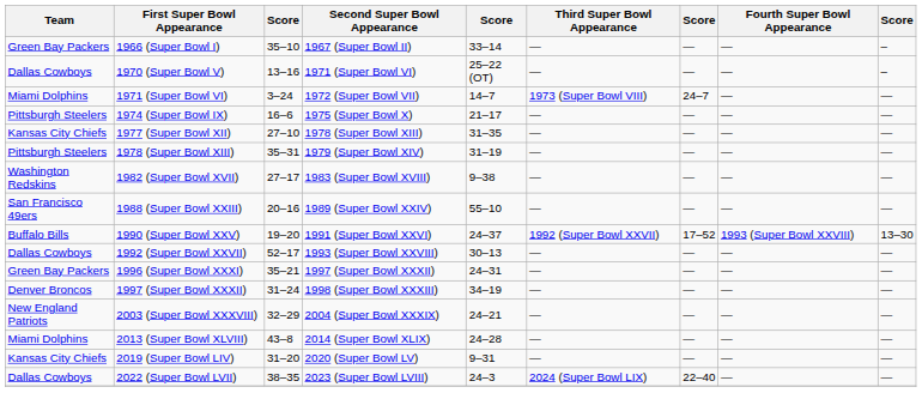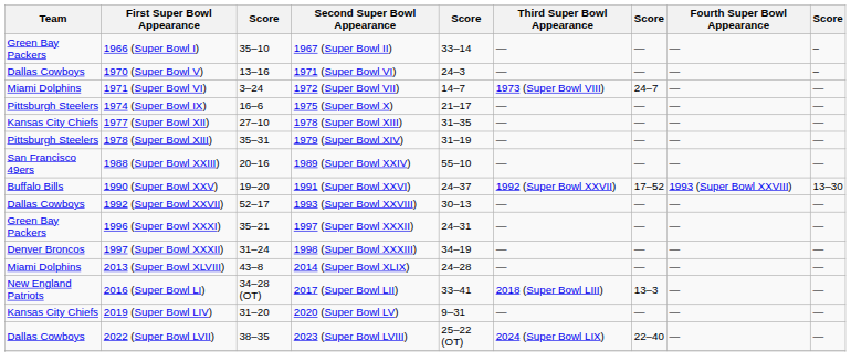 <table class="wikitable">
 <tr>
 <th>Team</th>
 <th>First Super Bowl Appearance</th>
 <th>Score</th>
 <th>Second Super Bowl Appearance</th>
 <th>Score</th>
 <th>Third Super Bowl Appearance</th>
 <th>Score</th>
 <th>Fourth Super Bowl Appearance</th>
 <th>Score</th>
 </tr>
 <tr>
 <td><a href='#'>Green Bay Packers</a></td>
 <td><a href='#'>1966</a> (<a href='#'>Super Bowl I</a>)</td>
 <td>35–10</td>
 <td><a href='#'>1967</a> (<a href='#'>Super Bowl II</a>)</td>
 <td>33–14</td>
 <td>—</td>
 <td>—</td>
 <td>—</td>
 <td>–</td>
 </tr>
 <tr>
 <td><a href='#'>Dallas Cowboys</a></td>
 <td><a href='#'>1970</a> (<a href='#'>Super Bowl V</a>)</td>
 <td>13–16</td>
 <td><a href='#'>1971</a> (<a href='#'>Super Bowl VI</a>)</td>
-<td>25–22 (OT)</td>
+<td>24–3</td>
 <td>—</td>
 <td>—</td>
 <td>—</td>
 <td>–</td>
 </tr>
 <tr>
 <td><a href='#'>Miami Dolphins</a></td>
 <td><a href='#'>1971</a> (<a href='#'>Super Bowl VI</a>)</td>
 <td>3–24</td>
 <td><a href='#'>1972</a> (<a href='#'>Super Bowl VII</a>)</td>
 <td>14–7</td>
 <td><a href='#'>1973</a> (<a href='#'>Super Bowl VIII</a>)</td>
 <td>24–7</td>
 <td>—</td>
 <td>—</td>
 </tr>
 <tr>
 <td><a href='#'>Pittsburgh Steelers</a></td>
 <td><a href='#'>1974</a> (<a href='#'>Super Bowl IX</a>)</td>
 <td>16–6</td>
 <td><a href='#'>1975</a> (<a href='#'>Super Bowl X</a>)</td>
 <td>21–17</td>
 <td>—</td>
 <td>—</td>
 <td>—</td>
 <td>—</td>
 </tr>
 <tr>
 <td><a href='#'>Kansas City Chiefs</a></td>
 <td><a href='#'>1977</a> (<a href='#'>Super Bowl XII</a>)</td>
 <td>27–10</td>
 <td><a href='#'>1978</a> (<a href='#'>Super Bowl XIII</a>)</td>
 <td>31–35</td>
 <td>—</td>
 <td>—</td>
 <td>—</td>
 <td>—</td>
 </tr>
 <tr>
 <td><a href='#'>Pittsburgh Steelers</a></td>
 <td><a href='#'>1978</a> (<a href='#'>Super Bowl XIII</a>)</td>
 <td>35–31</td>
 <td><a href='#'>1979</a> (<a href='#'>Super Bowl XIV</a>)</td>
 <td>31–19</td>
-<td>—</td>
-<td>—</td>
-<td>—</td>
-<td>—</td>
-</tr>
-<tr>
-<td><a href='#'>Washington Redskins</a></td>
-<td><a href='#'>1982</a> (<a href='#'>Super Bowl XVII</a>)</td>
-<td>27–17</td>
-<td><a href='#'>1983</a> (<a href='#'>Super Bowl XVIII</a>)</td>
-<td>9–38</td>
 <td>—</td>
 <td>—</td>
 <td>—</td>
 <td>—</td>
 </tr>
 <tr>
 <td><a href='#'>San Francisco 49ers</a></td>
 <td><a href='#'>1988</a> (<a href='#'>Super Bowl XXIII</a>)</td>
 <td>20–16</td>
 <td><a href='#'>1989</a> (<a href='#'>Super Bowl XXIV</a>)</td>
 <td>55–10</td>
 <td>—</td>
 <td>—</td>
 <td>—</td>
 <td>—</td>
 </tr>
 <tr>
 <td><a href='#'>Buffalo Bills</a></td>
 <td><a href='#'>1990</a> (<a href='#'>Super Bowl XXV</a>)</td>
 <td>19–20</td>
 <td><a href='#'>1991</a> (<a href='#'>Super Bowl XXVI</a>)</td>
 <td>24–37</td>
 <td><a href='#'>1992</a> (<a href='#'>Super Bowl XXVII</a>)</td>
 <td>17–52</td>
 <td><a href='#'>1993</a> (<a href='#'>Super Bowl XXVIII</a>)</td>
 <td>13–30</td>
 </tr>
 <tr>
 <td><a href='#'>Dallas Cowboys</a></td>
 <td><a href='#'>1992</a> (<a href='#'>Super Bowl XXVII</a>)</td>
 <td>52–17</td>
 <td><a href='#'>1993</a> (<a href='#'>Super Bowl XXVIII</a>)</td>
 <td>30–13</td>
 <td>—</td>
 <td>—</td>
 <td>—</td>
 <td>—</td>
 </tr>
 <tr>
 <td><a href='#'>Green Bay Packers</a></td>
 <td><a href='#'>1996</a> (<a href='#'>Super Bowl XXXI</a>)</td>
 <td>35–21</td>
 <td><a href='#'>1997</a> (<a href='#'>Super Bowl XXXII</a>)</td>
 <td>24–31</td>
 <td>—</td>
 <td>—</td>
 <td>—</td>
 <td>—</td>
 </tr>
 <tr>
 <td><a href='#'>Denver Broncos</a></td>
 <td><a href='#'>1997</a> (<a href='#'>Super Bowl XXXII</a>)</td>
 <td>31–24</td>
 <td><a href='#'>1998</a> (<a href='#'>Super Bowl XXXIII</a>)</td>
 <td>34–19</td>
 <td>—</td>
 <td>—</td>
 <td>—</td>
 <td>—</td>
 </tr>
 <tr>
-<td><a href='#'>New England Patriots</a></td>
-<td><a href='#'>2003</a> (<a href='#'>Super Bowl XXXVIII</a>)</td>
-<td>32–29</td>
-<td><a href='#'>2004</a> (<a href='#'>Super Bowl XXXIX</a>)</td>
-<td>24–21</td>
-<td>—</td>
-<td>—</td>
-<td>—</td>
-<td>—</td>
-</tr>
-<tr>
 <td><a href='#'>Miami Dolphins</a></td>
 <td><a href='#'>2013</a> (<a href='#'>Super Bowl XLVIII</a>)</td>
 <td>43–8</td>
 <td><a href='#'>2014</a> (<a href='#'>Super Bowl XLIX</a>)</td>
 <td>24–28</td>
 <td>—</td>
 <td>—</td>
+<td>—</td>
+<td>—</td>
+</tr>
+<tr>
+<td><a href='#'>New England Patriots</a></td>
+<td><a href='#'>2016</a> (<a href='#'>Super Bowl LI</a>)</td>
+<td>34–28 (OT)</td>
+<td><a href='#'>2017</a> (<a href='#'>Super Bowl LII</a>)</td>
+<td>33–41</td>
+<td><a href='#'>2018</a> (<a href='#'>Super Bowl LIII</a>)</td>
+<td>13–3</td>
 <td>—</td>
 <td>—</td>
 </tr>
 <tr>
 <td><a href='#'>Kansas City Chiefs</a></td>
 <td><a href='#'>2019</a> (<a href='#'>Super Bowl LIV</a>)</td>
 <td>31–20</td>
 <td><a href='#'>2020</a> (<a href='#'>Super Bowl LV</a>)</td>
 <td>9–31</td>
 <td>—</td>
 <td>—</td>
 <td>—</td>
 <td>—</td>
 </tr>
 <tr>
 <td><a href='#'>Dallas Cowboys</a></td>
 <td><a href='#'>2022</a> (<a href='#'>Super Bowl LVII</a>)</td>
 <td>38–35</td>
 <td><a href='#'>2023</a> (<a href='#'>Super Bowl LVIII</a>)</td>
-<td>24–3</td>
+<td>25–22 (OT)</td>
 <td><a href='#'>2024</a> (<a href='#'>Super Bowl LIX</a>)</td>
 <td>22–40</td>
 <td>—</td>
 <td>—</td>
 </tr>
 <tr>
 </tr>
 <tr>
 </tr>
 <tr>
 </tr>
 </table>
